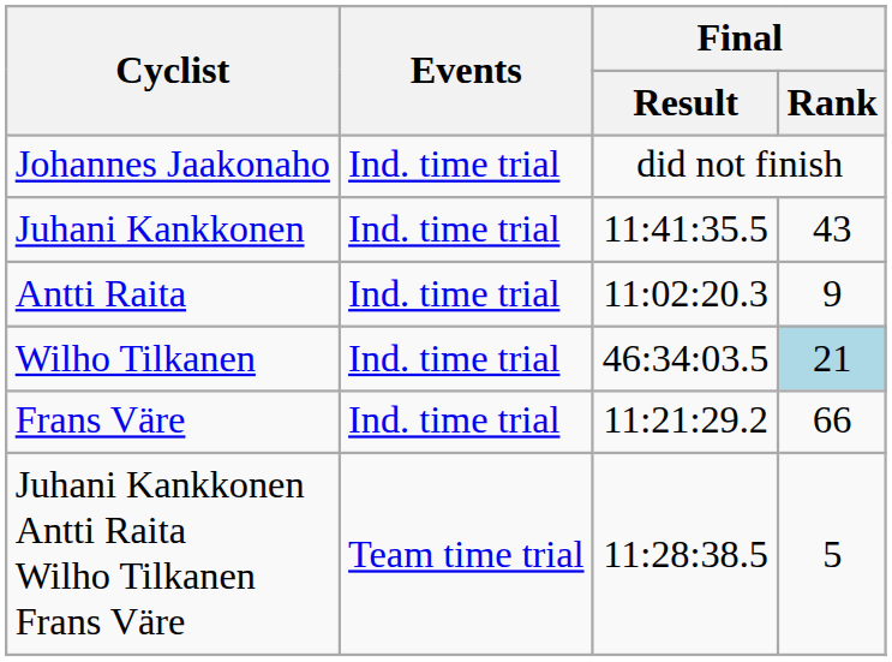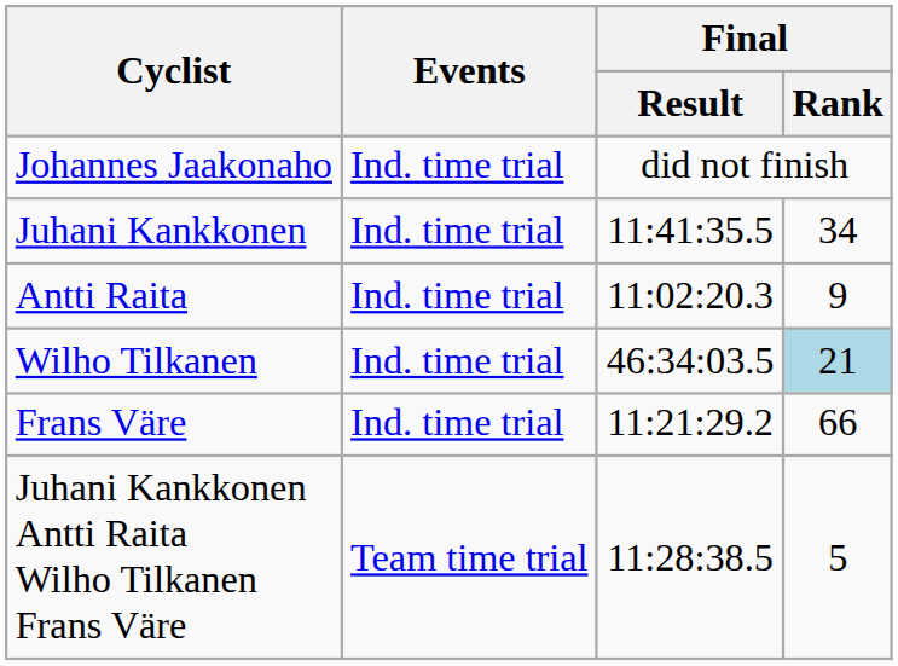 <table class=wikitable style="font-size:90%">
 <tr>
 <th rowspan="2">Cyclist</th>
 <th rowspan="2">Events</th>
 <th colspan="2">Final</th>
 </tr>
 <tr>
 <th>Result</th>
 <th>Rank</th>
 </tr>
 <tr>
 <td><a href='#'>Johannes Jaakonaho</a></td>
 <td><a href='#'>Ind. time trial</a></td>
 <td align=center colspan=2>did not finish</td>
 </tr>
 <tr>
 <td><a href='#'>Juhani Kankkonen</a></td>
 <td><a href='#'>Ind. time trial</a></td>
 <td align=center>11:41:35.5</td>
-<td align=center>43</td>
+<td align=center>34</td>
 </tr>
 <tr>
 <td><a href='#'>Antti Raita</a></td>
 <td><a href='#'>Ind. time trial</a></td>
 <td align=center>11:02:20.3</td>
 <td align=center>9</td>
 </tr>
 <tr>
 <td><a href='#'>Wilho Tilkanen</a></td>
 <td><a href='#'>Ind. time trial</a></td>
 <td align=center>46:34:03.5</td>
 <td align=center style="background: lightblue;">21</td>
 </tr>
 <tr>
 <td><a href='#'>Frans Väre</a></td>
 <td><a href='#'>Ind. time trial</a></td>
 <td align=center>11:21:29.2</td>
 <td align=center>66</td>
 </tr>
 <tr>
 <td>Juhani Kankkonen <br> Antti Raita <br> Wilho Tilkanen <br> Frans Väre</td>
 <td><a href='#'>Team time trial</a></td>
 <td align=center>11:28:38.5</td>
 <td align=center>5</td>
 </tr>
 </table>
